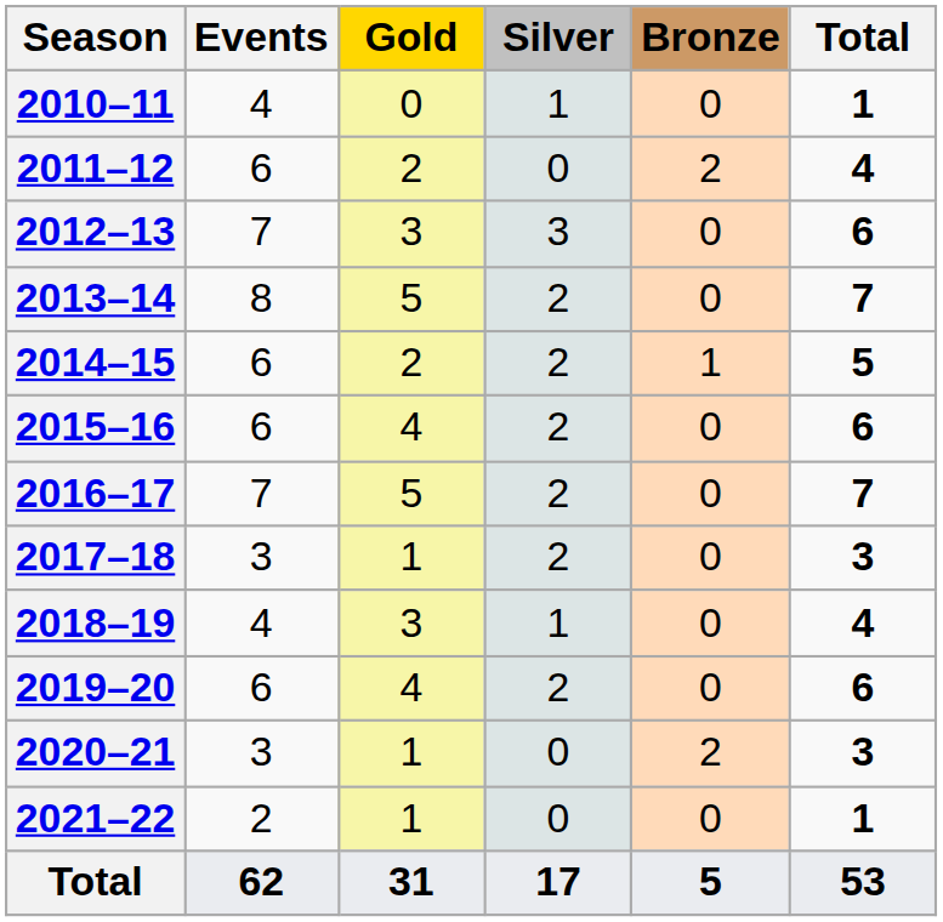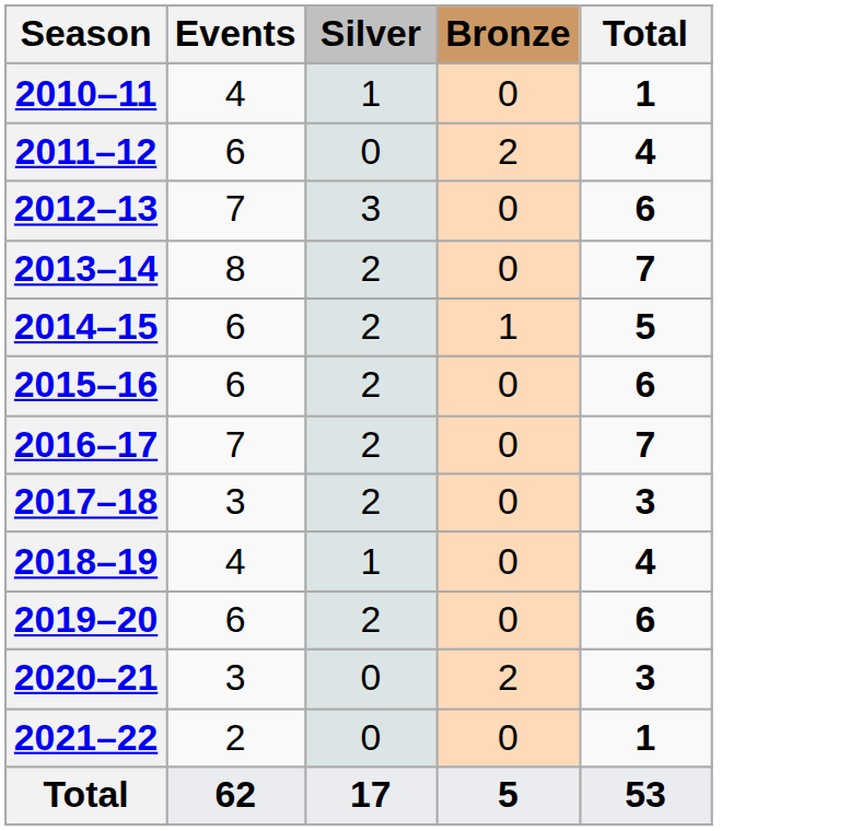 <table class="wikitable sortable plainrowheaders" style="text-align:center;">
 <tr>
 <th scope=col>Season</th>
 <th scope=col width=50px>Events</th>
-<th scope=col width=50px style="background-color:gold;">Gold</th>
 <th scope=col width=50px style="background-color:silver;">Silver</th>
 <th scope=col width=50px style="background-color:#C96;">Bronze</th>
 <th scope=col width=50px>Total</th>
 </tr>
 <tr>
 <th scope=row><a href='#'>2010–11</a></th>
 <td>4</td>
-<td bgcolor=#F7F6A8>0</td>
 <td bgcolor=#DCE5E5>1</td>
 <td bgcolor=#FFDAB9>0</td>
 <td><strong>1</strong></td>
 </tr>
 <tr>
 <th scope=row><a href='#'>2011–12</a></th>
 <td>6</td>
-<td bgcolor=#F7F6A8>2</td>
 <td bgcolor=#DCE5E5>0</td>
 <td bgcolor=#FFDAB9>2</td>
 <td><strong>4</strong></td>
 </tr>
 <tr>
 <th scope=row><a href='#'>2012–13</a></th>
 <td>7</td>
-<td bgcolor=#F7F6A8>3</td>
 <td bgcolor=#DCE5E5>3</td>
 <td bgcolor=#FFDAB9>0</td>
 <td><strong>6</strong></td>
 </tr>
 <tr>
 <th scope=row><a href='#'>2013–14</a></th>
 <td>8</td>
-<td bgcolor=#F7F6A8>5</td>
 <td bgcolor=#DCE5E5>2</td>
 <td bgcolor=#FFDAB9>0</td>
 <td><strong>7</strong></td>
 </tr>
 <tr>
 <th scope=row><a href='#'>2014–15</a></th>
 <td>6</td>
-<td bgcolor=#F7F6A8>2</td>
 <td bgcolor=#DCE5E5>2</td>
 <td bgcolor=#FFDAB9>1</td>
 <td><strong>5</strong></td>
 </tr>
 <tr>
 <th scope=row><a href='#'>2015–16</a></th>
 <td>6</td>
-<td bgcolor=#F7F6A8>4</td>
 <td bgcolor=#DCE5E5>2</td>
 <td bgcolor=#FFDAB9>0</td>
 <td><strong>6</strong></td>
 </tr>
 <tr>
 <th scope=row><a href='#'>2016–17</a></th>
 <td>7</td>
-<td bgcolor=#F7F6A8>5</td>
 <td bgcolor=#DCE5E5>2</td>
 <td bgcolor=#FFDAB9>0</td>
 <td><strong>7</strong></td>
 </tr>
 <tr>
 <th scope=row><a href='#'>2017–18</a></th>
 <td>3</td>
-<td bgcolor=#F7F6A8>1</td>
 <td bgcolor=#DCE5E5>2</td>
 <td bgcolor=#FFDAB9>0</td>
 <td><strong>3</strong></td>
 </tr>
 <tr>
 <th scope=row><a href='#'>2018–19</a></th>
 <td>4</td>
-<td bgcolor=#F7F6A8>3</td>
 <td bgcolor=#DCE5E5>1</td>
 <td bgcolor=#FFDAB9>0</td>
 <td><strong>4</strong></td>
 </tr>
 <tr>
 <th scope=row><a href='#'>2019–20</a></th>
 <td>6</td>
-<td bgcolor=#F7F6A8>4</td>
 <td bgcolor=#DCE5E5>2</td>
 <td bgcolor=#FFDAB9>0</td>
 <td><strong>6</strong></td>
 </tr>
 <tr>
 <th scope=row><a href='#'>2020–21</a></th>
 <td>3</td>
-<td bgcolor=#F7F6A8>1</td>
 <td bgcolor=#DCE5E5>0</td>
 <td bgcolor=#FFDAB9>2</td>
 <td><strong>3</strong></td>
 </tr>
 <tr>
 <th scope=row><a href='#'>2021–22</a></th>
 <td>2</td>
-<td bgcolor=#F7F6A8>1</td>
 <td bgcolor=#DCE5E5>0</td>
 <td bgcolor=#FFDAB9>0</td>
 <td><strong>1</strong></td>
 </tr>
 <tr style="background:#EAECF0; font-weight:bold;">
 <th scope=row><strong>Total</strong></th>
 <td>62</td>
-<td>31</td>
 <td>17</td>
 <td>5</td>
 <td>53</td>
 </tr>
 </table>
